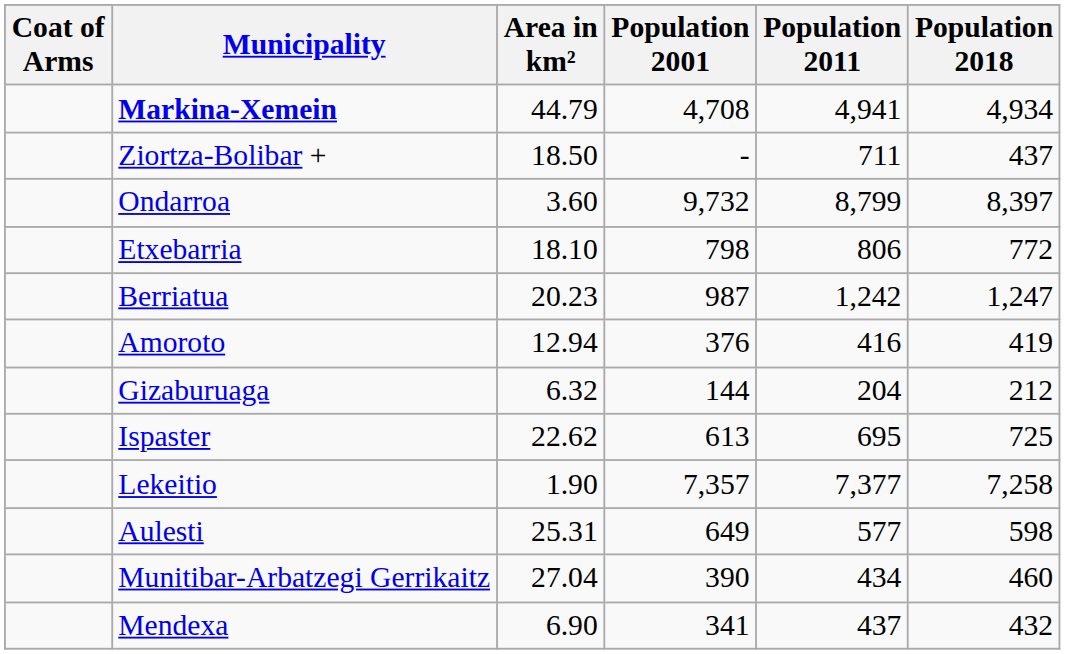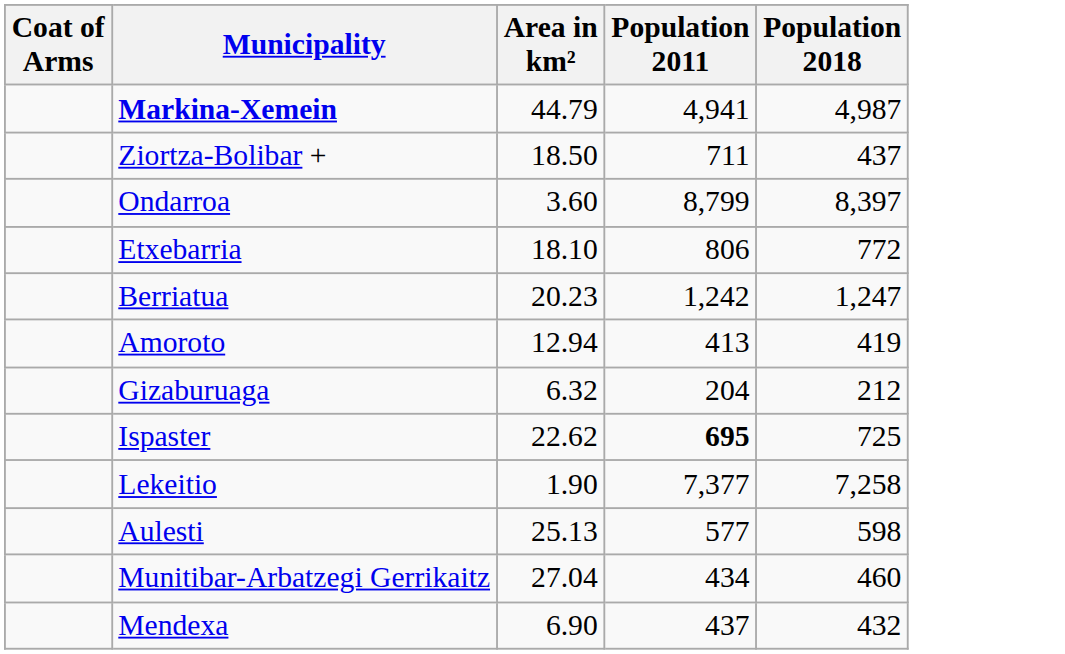 <table class=wikitable sortable>
 <tr>
 <th>Coat of<br>Arms</th>
 <th><a href='#'>Municipality</a></th>
 <th>Area in <br>km²</th>
-<th>Population<br>2001</th>
 <th>Population<br>2011</th>
 <th>Population<br>2018</th>
 </tr>
 <tr>
 <td></td>
 <td align="left"><strong><a href='#'>Markina-Xemein</a></strong></td>
 <td align="right">44.79</td>
-<td align="right">4,708</td>
 <td align="right">4,941</td>
-<td align="right">4,934</td>
+<td align="right">4,987</td>
 </tr>
 <tr>
 <td></td>
 <td align="left"><a href='#'>Ziortza-Bolibar</a> +</td>
 <td align="right">18.50</td>
-<td align="right">-</td>
 <td align="right">711</td>
 <td align="right">437</td>
 </tr>
 <tr>
 <td></td>
 <td align="left"><a href='#'>Ondarroa</a></td>
 <td align="right">3.60</td>
-<td align="right">9,732</td>
 <td align="right">8,799</td>
 <td align="right">8,397</td>
 </tr>
 <tr>
 <td></td>
 <td align="left"><a href='#'>Etxebarria</a></td>
 <td align="right">18.10</td>
-<td align="right">798</td>
 <td align="right">806</td>
 <td align="right">772</td>
 </tr>
 <tr>
 <td></td>
 <td align="left"><a href='#'>Berriatua</a></td>
 <td align="right">20.23</td>
-<td align="right">987</td>
 <td align="right">1,242</td>
 <td align="right">1,247</td>
 </tr>
 <tr>
 <td></td>
 <td align="left"><a href='#'>Amoroto</a></td>
 <td align="right">12.94</td>
-<td align="right">376</td>
-<td align="right">416</td>
+<td align="right">413</td>
 <td align="right">419</td>
 </tr>
 <tr>
 <td></td>
 <td align="left"><a href='#'>Gizaburuaga</a></td>
 <td align="right">6.32</td>
-<td align="right">144</td>
 <td align="right">204</td>
 <td align="right">212</td>
 </tr>
 <tr>
 <td></td>
 <td align="left"><a href='#'>Ispaster</a></td>
 <td align="right">22.62</td>
-<td align="right">613</td>
-<td align="right">695</td>
+<td align="right"><strong>695</strong></td>
 <td align="right">725</td>
 </tr>
 <tr>
 <td></td>
 <td align="left"><a href='#'>Lekeitio</a></td>
 <td align="right">1.90</td>
-<td align="right">7,357</td>
 <td align="right">7,377</td>
 <td align="right">7,258</td>
 </tr>
 <tr>
 <td></td>
 <td align="left"><a href='#'>Aulesti</a></td>
-<td align="right">25.31</td>
-<td align="right">649</td>
+<td align="right">25.13</td>
 <td align="right">577</td>
 <td align="right">598</td>
 </tr>
 <tr>
 <td></td>
 <td align="left"><a href='#'>Munitibar-Arbatzegi Gerrikaitz</a></td>
 <td align="right">27.04</td>
-<td align="right">390</td>
 <td align="right">434</td>
 <td align="right">460</td>
 </tr>
 <tr>
 <td></td>
 <td align="left"><a href='#'>Mendexa</a></td>
 <td align="right">6.90</td>
-<td align="right">341</td>
 <td align="right">437</td>
 <td align="right">432</td>
 </tr>
 </table>
